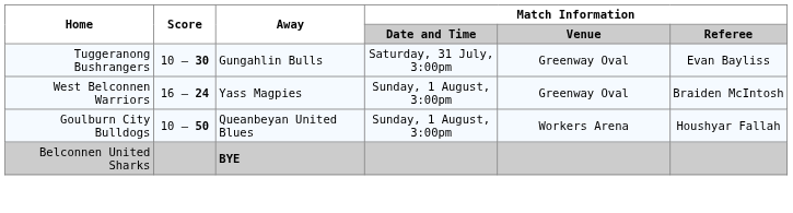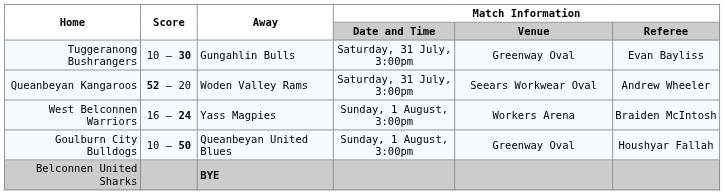 <table width="100%" cellspacing="0" cellpadding="3" border="1" style="border-collapse:collapse;  text-align:center;">
 <tr>
 <th rowspan="2" width="19%">Home</th>
 <th rowspan="2" width="8%">Score</th>
 <th rowspan="2" width="19%">Away</th>
 <th colspan="3">Match Information</th>
 </tr>
 <tr bgcolor="#CCCCCC">
 <th width="17%">Date and Time</th>
 <th width="22%">Venue</th>
 <th width="50%">Referee</th>
 </tr>
 <tr style="text-align:center; background:#f5faff;">
 <td align="right">Tuggeranong Bushrangers </td>
 <td>10 – <strong>30</strong></td>
 <td align="left"> Gungahlin Bulls</td>
 <td>Saturday, 31 July, 3:00pm</td>
 <td>Greenway Oval</td>
 <td>Evan Bayliss</td>
 </tr>
 <tr style="text-align:center; background:#f5faff;">
+<td align="right">Queanbeyan Kangaroos </td>
+<td><strong>52</strong> – 20</td>
+<td align="left"> Woden Valley Rams</td>
+<td>Saturday, 31 July, 3:00pm</td>
+<td>Seears Workwear Oval</td>
+<td>Andrew Wheeler</td>
+</tr>
+<tr style="text-align:center; background:#f5faff;">
 <td align="right">West Belconnen Warriors </td>
 <td>16 – <strong>24</strong></td>
 <td align="left"> Yass Magpies</td>
 <td>Sunday, 1 August, 3:00pm</td>
-<td>Greenway Oval</td>
+<td>Workers Arena</td>
 <td>Braiden McIntosh</td>
 </tr>
 <tr style="text-align:center; background:#f5faff;">
 <td align="right">Goulburn City Bulldogs </td>
 <td>10 – <strong>50</strong></td>
 <td align="left"> Queanbeyan United Blues</td>
 <td>Sunday, 1 August, 3:00pm</td>
-<td>Workers Arena</td>
+<td>Greenway Oval</td>
 <td>Houshyar Fallah</td>
 </tr>
 <tr style="text-align:center; background:#CCCCCC;">
 <td align="right">Belconnen United Sharks </td>
 <td></td>
 <td align="left"><strong>BYE</strong></td>
 <td></td>
 <td></td>
 <td></td>
 </tr>
 </table>
